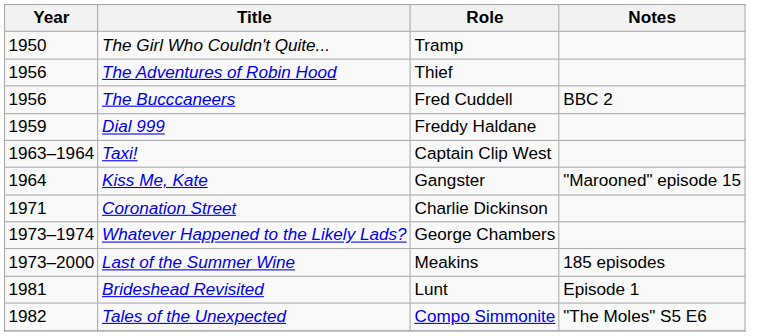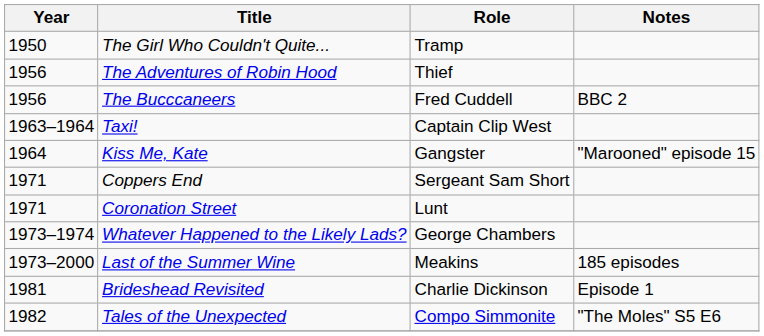 <table class="wikitable">
 <tr>
 <th>Year</th>
 <th>Title</th>
 <th>Role</th>
 <th>Notes</th>
 </tr>
 <tr>
 <td>1950</td>
 <td><em>The Girl Who Couldn't Quite...</em></td>
 <td>Tramp</td>
 <td></td>
 </tr>
 <tr>
 <td>1956</td>
 <td><em><a href='#'>The Adventures of Robin Hood</a></em></td>
 <td>Thief</td>
 <td></td>
 </tr>
 <tr>
 <td>1956</td>
 <td><em><a href='#'>The Bucccaneers</a></em></td>
 <td>Fred Cuddell</td>
 <td>BBC 2</td>
 </tr>
 <tr>
-<td>1959</td>
-<td><em><a href='#'>Dial 999</a></em></td>
-<td>Freddy Haldane</td>
-<td></td>
-</tr>
-<tr>
 <td>1963–1964</td>
 <td><em><a href='#'>Taxi!</a></em></td>
 <td>Captain Clip West</td>
 <td></td>
 </tr>
 <tr>
 <td>1964</td>
 <td><em><a href='#'>Kiss Me, Kate</a></em></td>
 <td>Gangster</td>
 <td>"Marooned" episode 15</td>
 </tr>
 <tr>
 <td>1971</td>
+<td><em>Coppers End</em></td>
+<td>Sergeant Sam Short</td>
+<td></td>
+</tr>
+<tr>
+<td>1971</td>
 <td><em><a href='#'>Coronation Street</a></em></td>
-<td>Charlie Dickinson</td>
+<td>Lunt</td>
 <td></td>
 </tr>
 <tr>
 <td>1973–1974</td>
 <td><em><a href='#'>Whatever Happened to the Likely Lads?</a></em></td>
 <td>George Chambers</td>
 <td></td>
 </tr>
 <tr>
 <td>1973–2000</td>
 <td><em><a href='#'>Last of the Summer Wine</a></em></td>
 <td>Meakins</td>
 <td>185 episodes</td>
 </tr>
 <tr>
 <td>1981</td>
 <td><em><a href='#'>Brideshead Revisited</a></em></td>
-<td>Lunt</td>
+<td>Charlie Dickinson</td>
 <td>Episode 1</td>
 </tr>
 <tr>
 <td>1982</td>
 <td><em><a href='#'>Tales of the Unexpected</a></em></td>
 <td><a href='#'>Compo Simmonite</a></td>
 <td>"The Moles" S5 E6</td>
 </tr>
 <tr>
 </tr>
 </table>
